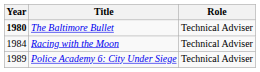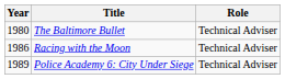 <table class="wikitable">
 <tr>
 <th>Year</th>
 <th>Title</th>
 <th>Role</th>
 </tr>
 <tr>
-<td><strong>1980</strong></td>
+<td>1980</td>
 <td><em><a href='#'>The Baltimore Bullet</a></em></td>
 <td>Technical Adviser</td>
 </tr>
 <tr>
-<td>1984</td>
+<td>1986</td>
 <td><em><a href='#'>Racing with the Moon</a></em></td>
 <td>Technical Adviser</td>
 </tr>
 <tr>
 <td>1989</td>
 <td><em><a href='#'>Police Academy 6: City Under Siege</a></em></td>
 <td>Technical Adviser</td>
 </tr>
 </table>
